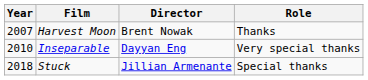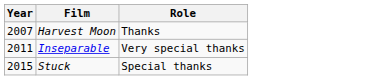 <table class="wikitable">
 <tr>
 <th>Year</th>
 <th>Film</th>
-<th>Director</th>
 <th>Role</th>
 </tr>
 <tr>
 <td>2007</td>
 <td><em>Harvest Moon</em></td>
-<td>Brent Nowak</td>
 <td>Thanks</td>
 </tr>
 <tr>
-<td>2010</td>
+<td>2011</td>
 <td><em><a href='#'>Inseparable</a></em></td>
-<td><a href='#'>Dayyan Eng</a></td>
 <td>Very special thanks</td>
 </tr>
 <tr>
-<td>2018</td>
+<td>2015</td>
 <td><em>Stuck</em></td>
-<td><a href='#'>Jillian Armenante</a></td>
 <td>Special thanks</td>
 </tr>
 </table>
